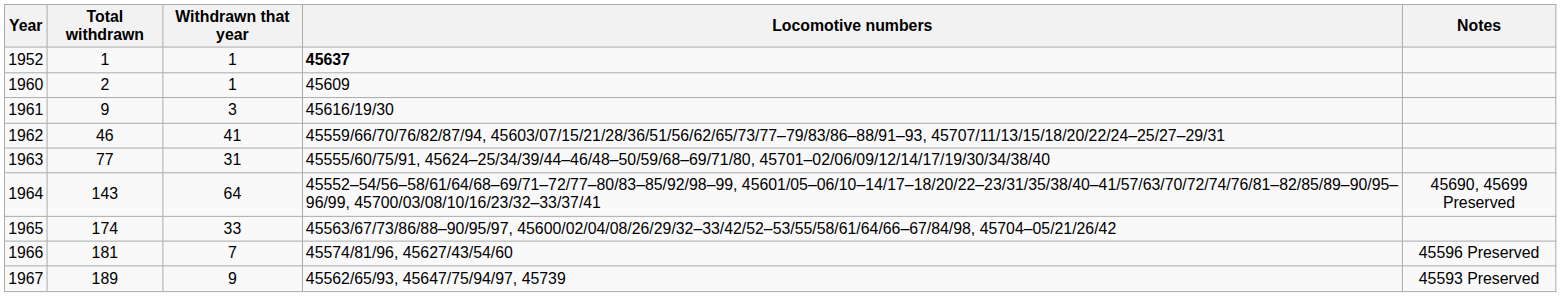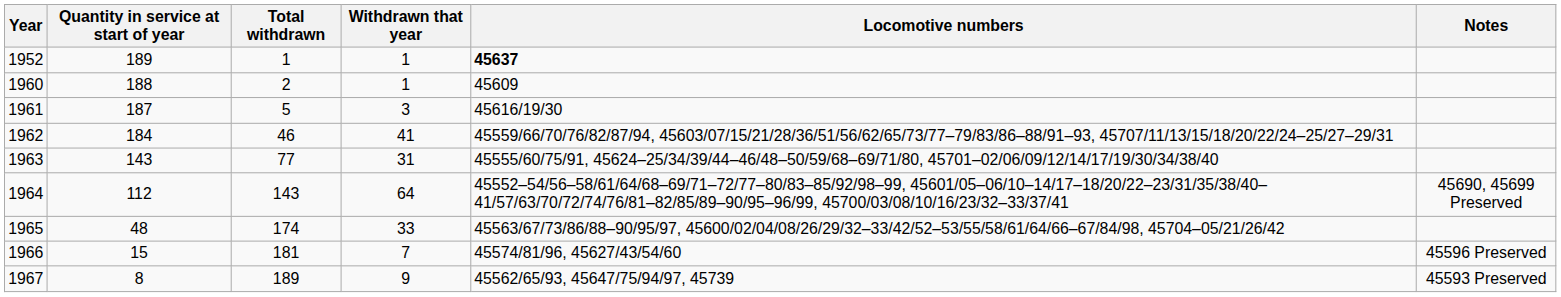 <table class="wikitable" style="text-align:center; clear:both;">
 <tr>
 <th>Year</th>
+<th>Quantity in service at start of year</th>
 <th>Total withdrawn</th>
 <th>Withdrawn that year</th>
 <th>Locomotive numbers</th>
 <th>Notes</th>
 </tr>
 <tr>
 <td>1952</td>
+<td>189</td>
 <td>1</td>
 <td>1</td>
 <td align=left><strong>45637</strong></td>
 <td></td>
 </tr>
 <tr>
 <td>1960</td>
+<td>188</td>
 <td>2</td>
 <td>1</td>
 <td align=left>45609</td>
 <td></td>
 </tr>
 <tr>
 <td>1961</td>
-<td>9</td>
+<td>187</td>
+<td>5</td>
 <td>3</td>
 <td align=left>45616/19/30</td>
 <td></td>
 </tr>
 <tr>
 <td>1962</td>
+<td>184</td>
 <td>46</td>
 <td>41</td>
 <td align=left>45559/66/70/76/82/87/94, 45603/07/15/21/28/36/51/56/62/65/73/77–79/83/86–88/91–93, 45707/11/13/15/18/20/22/24–25/27–29/31</td>
 <td></td>
 </tr>
 <tr>
 <td>1963</td>
+<td>143</td>
 <td>77</td>
 <td>31</td>
 <td align=left>45555/60/75/91, 45624–25/34/39/44–46/48–50/59/68–69/71/80, 45701–02/06/09/12/14/17/19/30/34/38/40</td>
 <td></td>
 </tr>
 <tr>
 <td>1964</td>
+<td>112</td>
 <td>143</td>
 <td>64</td>
 <td align=left>45552–54/56–58/61/64/68–69/71–72/77–80/83–85/92/98–99, 45601/05–06/10–14/17–18/20/22–23/31/35/38/40–41/57/63/70/72/74/76/81–82/85/89–90/95–96/99, 45700/03/08/10/16/23/32–33/37/41</td>
 <td>45690, 45699 Preserved</td>
 </tr>
 <tr>
 <td>1965</td>
+<td>48</td>
 <td>174</td>
 <td>33</td>
 <td align=left>45563/67/73/86/88–90/95/97, 45600/02/04/08/26/29/32–33/42/52–53/55/58/61/64/66–67/84/98, 45704–05/21/26/42</td>
 <td></td>
 </tr>
 <tr>
 <td>1966</td>
+<td>15</td>
 <td>181</td>
 <td>7</td>
 <td align=left>45574/81/96, 45627/43/54/60</td>
 <td>45596 Preserved</td>
 </tr>
 <tr>
 <td>1967</td>
+<td>8</td>
 <td>189</td>
 <td>9</td>
 <td align=left>45562/65/93, 45647/75/94/97, 45739</td>
 <td>45593 Preserved</td>
 </tr>
 </table>
